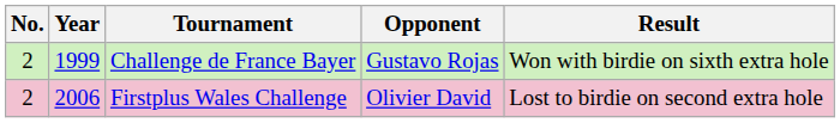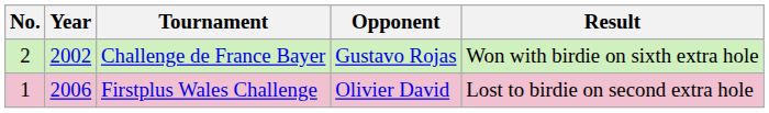 <table class="wikitable" style="font-size:95%;">
 <tr>
 <th>No.</th>
 <th>Year</th>
 <th>Tournament</th>
 <th>Opponent</th>
 <th>Result</th>
 </tr>
 <tr style="background:#D0F0C0;">
 <td align=center>2</td>
-<td><a href='#'>1999</a></td>
+<td><a href='#'>2002</a></td>
 <td><a href='#'>Challenge de France Bayer</a></td>
 <td> <a href='#'>Gustavo Rojas</a></td>
 <td>Won with birdie on sixth extra hole</td>
 </tr>
 <tr style="background:#F2C1D1;">
-<td align=center>2</td>
+<td align=center>1</td>
 <td><a href='#'>2006</a></td>
 <td><a href='#'>Firstplus Wales Challenge</a></td>
 <td> <a href='#'>Olivier David</a></td>
 <td>Lost to birdie on second extra hole</td>
 </tr>
 </table>
